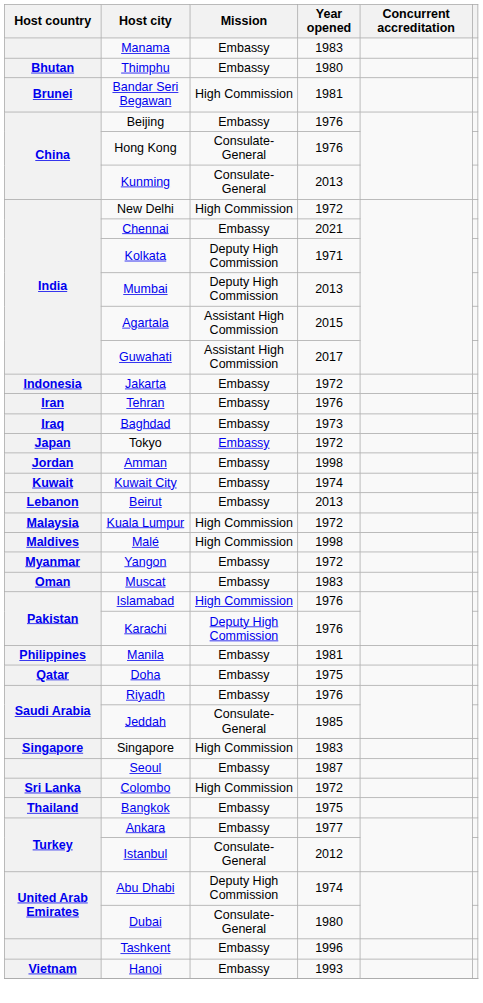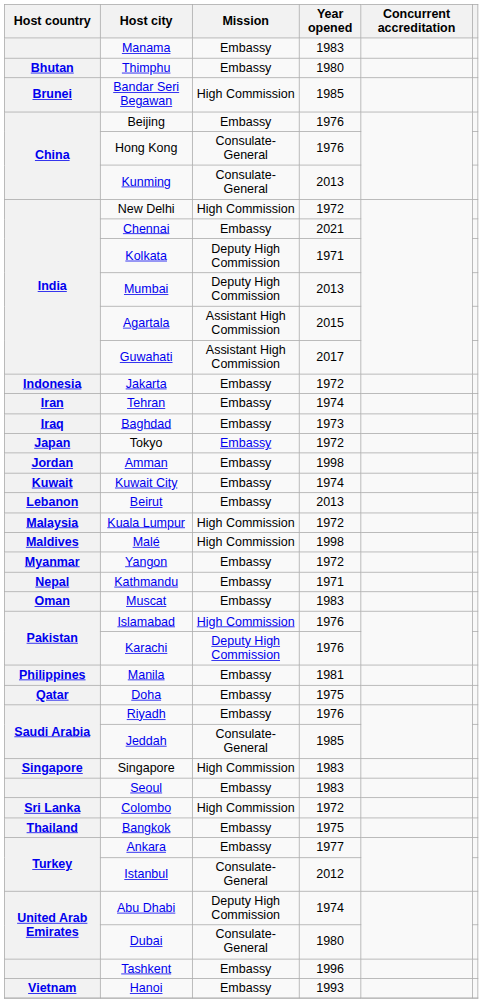 <table class="wikitable plainrowheaders" style="text-align:center;">
 <tr>
 <th scope="col">Host country</th>
 <th scope="col">Host city</th>
 <th scope="col">Mission</th>
 <th scope="col">Year opened</th>
 <th scope="col">Concurrent accreditation</th>
 <th scope="col"></th>
 </tr>
 <tr>
 <th scope="row"></th>
 <td><a href='#'>Manama</a></td>
 <td>Embassy</td>
 <td>1983</td>
 <td></td>
 <td></td>
 </tr>
 <tr>
 <th scope="row"> <a href='#'>Bhutan</a></th>
 <td><a href='#'>Thimphu</a></td>
 <td>Embassy</td>
 <td>1980</td>
 <td></td>
 <td></td>
 </tr>
 <tr>
 <th scope="row"> <a href='#'>Brunei</a></th>
 <td><a href='#'>Bandar Seri Begawan</a></td>
 <td>High Commission</td>
-<td>1981</td>
+<td>1985</td>
 <td></td>
 <td></td>
 </tr>
 <tr>
 <th scope="row" rowspan="3"> <a href='#'>China</a></th>
 <td>Beijing</td>
 <td>Embassy</td>
 <td>1976</td>
 <td rowspan="3"></td>
 <td></td>
 </tr>
 <tr>
 <td>Hong Kong</td>
 <td>Consulate-General</td>
 <td>1976</td>
 <td></td>
 </tr>
 <tr>
 <td><a href='#'>Kunming</a></td>
 <td>Consulate-General</td>
 <td>2013</td>
 <td></td>
 </tr>
 <tr>
 <th scope="row" rowspan="6"> <a href='#'>India</a></th>
 <td>New Delhi</td>
 <td>High Commission</td>
 <td>1972</td>
 <td rowspan="6"></td>
 <td></td>
 </tr>
 <tr>
 <td><a href='#'>Chennai</a></td>
 <td>Embassy</td>
 <td>2021</td>
 <td></td>
 </tr>
 <tr>
 <td><a href='#'>Kolkata</a></td>
 <td>Deputy High Commission</td>
 <td>1971</td>
 <td></td>
 </tr>
 <tr>
 <td><a href='#'>Mumbai</a></td>
 <td>Deputy High Commission</td>
 <td>2013</td>
 <td></td>
 </tr>
 <tr>
 <td><a href='#'>Agartala</a></td>
 <td>Assistant High Commission</td>
 <td>2015</td>
 <td></td>
 </tr>
 <tr>
 <td><a href='#'>Guwahati</a></td>
 <td>Assistant High Commission</td>
 <td>2017</td>
 <td></td>
 </tr>
 <tr>
 <th scope="row"> <a href='#'>Indonesia</a></th>
 <td><a href='#'>Jakarta</a></td>
 <td>Embassy</td>
 <td>1972</td>
 <td></td>
 <td></td>
 </tr>
 <tr>
 <th scope="row"> <a href='#'>Iran</a></th>
 <td><a href='#'>Tehran</a></td>
 <td>Embassy</td>
-<td>1976</td>
+<td>1974</td>
 <td></td>
 <td></td>
 </tr>
 <tr>
 <th scope="row"> <a href='#'>Iraq</a></th>
 <td><a href='#'>Baghdad</a></td>
 <td>Embassy</td>
 <td>1973</td>
 <td></td>
 <td></td>
 </tr>
 <tr>
 <th scope="row"> <a href='#'>Japan</a></th>
 <td>Tokyo</td>
 <td><a href='#'>Embassy</a></td>
 <td>1972</td>
 <td></td>
 <td></td>
 </tr>
 <tr>
 <th scope="row"> <a href='#'>Jordan</a></th>
 <td><a href='#'>Amman</a></td>
 <td>Embassy</td>
 <td>1998</td>
 <td></td>
 <td></td>
 </tr>
 <tr>
 <th scope="row"> <a href='#'>Kuwait</a></th>
 <td><a href='#'>Kuwait City</a></td>
 <td>Embassy</td>
 <td>1974</td>
 <td></td>
 <td></td>
 </tr>
 <tr>
 <th scope="row"> <a href='#'>Lebanon</a></th>
 <td><a href='#'>Beirut</a></td>
 <td>Embassy</td>
 <td>2013</td>
 <td></td>
 <td></td>
 </tr>
 <tr>
 <th scope="row"> <a href='#'>Malaysia</a></th>
 <td><a href='#'>Kuala Lumpur</a></td>
 <td>High Commission</td>
 <td>1972</td>
 <td></td>
 <td></td>
 </tr>
 <tr>
 <th scope="row"> <a href='#'>Maldives</a></th>
 <td><a href='#'>Malé</a></td>
 <td>High Commission</td>
 <td>1998</td>
 <td></td>
 <td></td>
 </tr>
 <tr>
 <th scope="row"> <a href='#'>Myanmar</a></th>
 <td><a href='#'>Yangon</a></td>
 <td>Embassy</td>
 <td>1972</td>
 <td></td>
 <td></td>
 </tr>
 <tr>
+<th scope="row"> <a href='#'>Nepal</a></th>
+<td><a href='#'>Kathmandu</a></td>
+<td>Embassy</td>
+<td>1971</td>
+<td></td>
+<td></td>
+</tr>
+<tr>
 <th scope="row"> <a href='#'>Oman</a></th>
 <td><a href='#'>Muscat</a></td>
 <td>Embassy</td>
 <td>1983</td>
 <td></td>
 <td></td>
 </tr>
 <tr>
 <th scope="row" rowspan="2"> <a href='#'>Pakistan</a></th>
 <td><a href='#'>Islamabad</a></td>
 <td><a href='#'>High Commission</a></td>
 <td>1976</td>
 <td rowspan="2"></td>
 <td></td>
 </tr>
 <tr>
 <td><a href='#'>Karachi</a></td>
 <td><a href='#'>Deputy High Commission</a></td>
 <td>1976</td>
 <td></td>
 </tr>
 <tr>
 <th scope="row"> <a href='#'>Philippines</a></th>
 <td><a href='#'>Manila</a></td>
 <td>Embassy</td>
 <td>1981</td>
 <td></td>
 <td></td>
 </tr>
 <tr>
 <th scope="row"> <a href='#'>Qatar</a></th>
 <td><a href='#'>Doha</a></td>
 <td>Embassy</td>
 <td>1975</td>
 <td></td>
 <td></td>
 </tr>
 <tr>
 <th scope="row" rowspan="2"> <a href='#'>Saudi Arabia</a></th>
 <td><a href='#'>Riyadh</a></td>
 <td>Embassy</td>
 <td>1976</td>
 <td rowspan="2"></td>
 <td></td>
 </tr>
 <tr>
 <td><a href='#'>Jeddah</a></td>
 <td>Consulate-General</td>
 <td>1985</td>
 <td></td>
 </tr>
 <tr>
 <th scope="row"> <a href='#'>Singapore</a></th>
 <td>Singapore</td>
 <td>High Commission</td>
 <td>1983</td>
 <td></td>
 <td></td>
 </tr>
 <tr>
 <th scope="row"></th>
 <td><a href='#'>Seoul</a></td>
 <td>Embassy</td>
-<td>1987</td>
+<td>1983</td>
 <td></td>
 <td></td>
 </tr>
 <tr>
 <th scope="row"> <a href='#'>Sri Lanka</a></th>
 <td><a href='#'>Colombo</a></td>
 <td>High Commission</td>
 <td>1972</td>
 <td></td>
 <td></td>
 </tr>
 <tr>
 <th scope="row"> <a href='#'>Thailand</a></th>
 <td><a href='#'>Bangkok</a></td>
 <td>Embassy</td>
 <td>1975</td>
 <td></td>
 <td></td>
 </tr>
 <tr>
 <th scope="row" rowspan="2"> <a href='#'>Turkey</a></th>
 <td><a href='#'>Ankara</a></td>
 <td>Embassy</td>
 <td>1977</td>
 <td rowspan="2"></td>
 <td></td>
 </tr>
 <tr>
 <td><a href='#'>Istanbul</a></td>
 <td>Consulate-General</td>
 <td>2012</td>
 <td></td>
 </tr>
 <tr>
 <th scope="row" rowspan="2"> <a href='#'>United Arab Emirates</a></th>
 <td><a href='#'>Abu Dhabi</a></td>
 <td>Deputy High Commission</td>
 <td>1974</td>
 <td rowspan="2"></td>
 <td></td>
 </tr>
 <tr>
 <td><a href='#'>Dubai</a></td>
 <td>Consulate-General</td>
 <td>1980</td>
 <td></td>
 </tr>
 <tr>
 <th scope="row"></th>
 <td><a href='#'>Tashkent</a></td>
 <td>Embassy</td>
 <td>1996</td>
 <td></td>
 <td></td>
 </tr>
 <tr>
 <th scope="row"> <a href='#'>Vietnam</a></th>
 <td><a href='#'>Hanoi</a></td>
 <td>Embassy</td>
 <td>1993</td>
 <td></td>
 <td></td>
 </tr>
 <tr>
 </tr>
 </table>
